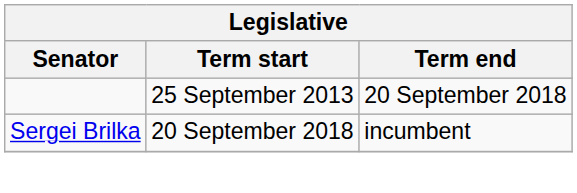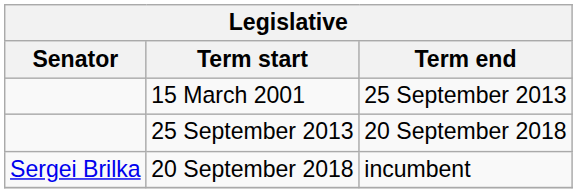 <table class="wikitable sortable">
 <tr>
 <th colspan=3>Legislative</th>
 </tr>
 <tr>
 <th>Senator</th>
 <th>Term start</th>
 <th>Term end</th>
+</tr>
+<tr>
+<td></td>
+<td>15 March 2001</td>
+<td>25 September 2013</td>
 </tr>
 <tr>
 <td></td>
 <td>25 September 2013</td>
 <td>20 September 2018</td>
 </tr>
 <tr>
 <td><a href='#'>Sergei Brilka</a></td>
 <td>20 September 2018</td>
 <td>incumbent</td>
 </tr>
 <tr>
 </tr>
 </table>
